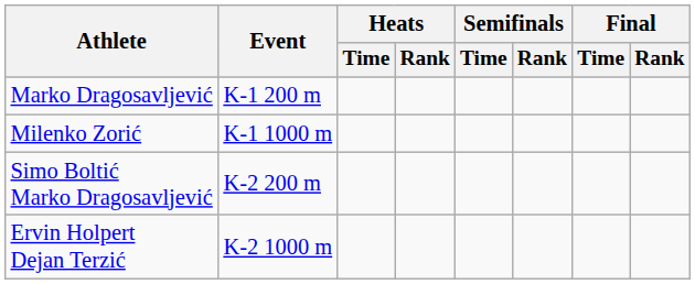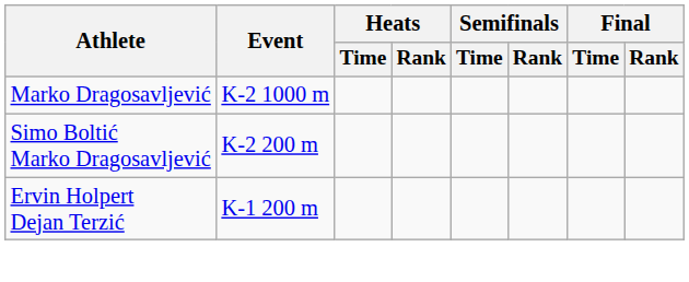 <table class=wikitable style="font-size:90%;">
 <tr>
 <th rowspan=2>Athlete</th>
 <th rowspan=2>Event</th>
 <th colspan=2>Heats</th>
 <th colspan=2>Semifinals</th>
 <th colspan=2>Final</th>
 </tr>
 <tr style="font-size:95%">
 <th>Time</th>
 <th>Rank</th>
 <th>Time</th>
 <th>Rank</th>
 <th>Time</th>
 <th>Rank</th>
 </tr>
 <tr align=center>
 <td align=left><a href='#'>Marko Dragosavljević</a></td>
-<td align=left><a href='#'>K-1 200 m</a></td>
-<td></td>
-<td></td>
-<td></td>
-<td></td>
-<td></td>
-<td></td>
-</tr>
-<tr align=center>
-<td align=left><a href='#'>Milenko Zorić</a></td>
-<td align=left><a href='#'>K-1 1000 m</a></td>
+<td align=left><a href='#'>K-2 1000 m</a></td>
 <td></td>
 <td></td>
 <td></td>
 <td></td>
 <td></td>
 <td></td>
 </tr>
 <tr align=center>
 <td align=left><a href='#'>Simo Boltić</a><br><a href='#'>Marko Dragosavljević</a></td>
 <td align=left><a href='#'>K-2 200 m</a></td>
 <td></td>
 <td></td>
 <td></td>
 <td></td>
 <td></td>
 <td></td>
 </tr>
 <tr align=center>
 <td align=left><a href='#'>Ervin Holpert</a><br><a href='#'>Dejan Terzić</a></td>
-<td align=left><a href='#'>K-2 1000 m</a></td>
+<td align=left><a href='#'>K-1 200 m</a></td>
 <td></td>
 <td></td>
 <td></td>
 <td></td>
 <td></td>
 <td></td>
 </tr>
 </table>
